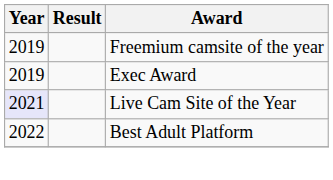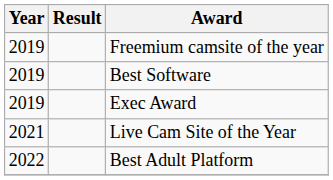 <table class="wikitable">
 <tr>
 <th>Year</th>
 <th>Result</th>
 <th>Award</th>
 </tr>
 <tr>
 <td>2019</td>
 <td></td>
 <td>Freemium camsite of the year</td>
 </tr>
 <tr>
 <td>2019</td>
 <td></td>
+<td>Best Software</td>
+</tr>
+<tr>
+<td>2019</td>
+<td></td>
 <td>Exec Award</td>
 </tr>
 <tr>
-<td style="background: lavender;">2021</td>
+<td>2021</td>
 <td></td>
 <td>Live Cam Site of the Year</td>
 </tr>
 <tr>
 <td>2022</td>
 <td></td>
 <td>Best Adult Platform</td>
 </tr>
 <tr>
 </tr>
 </table>
